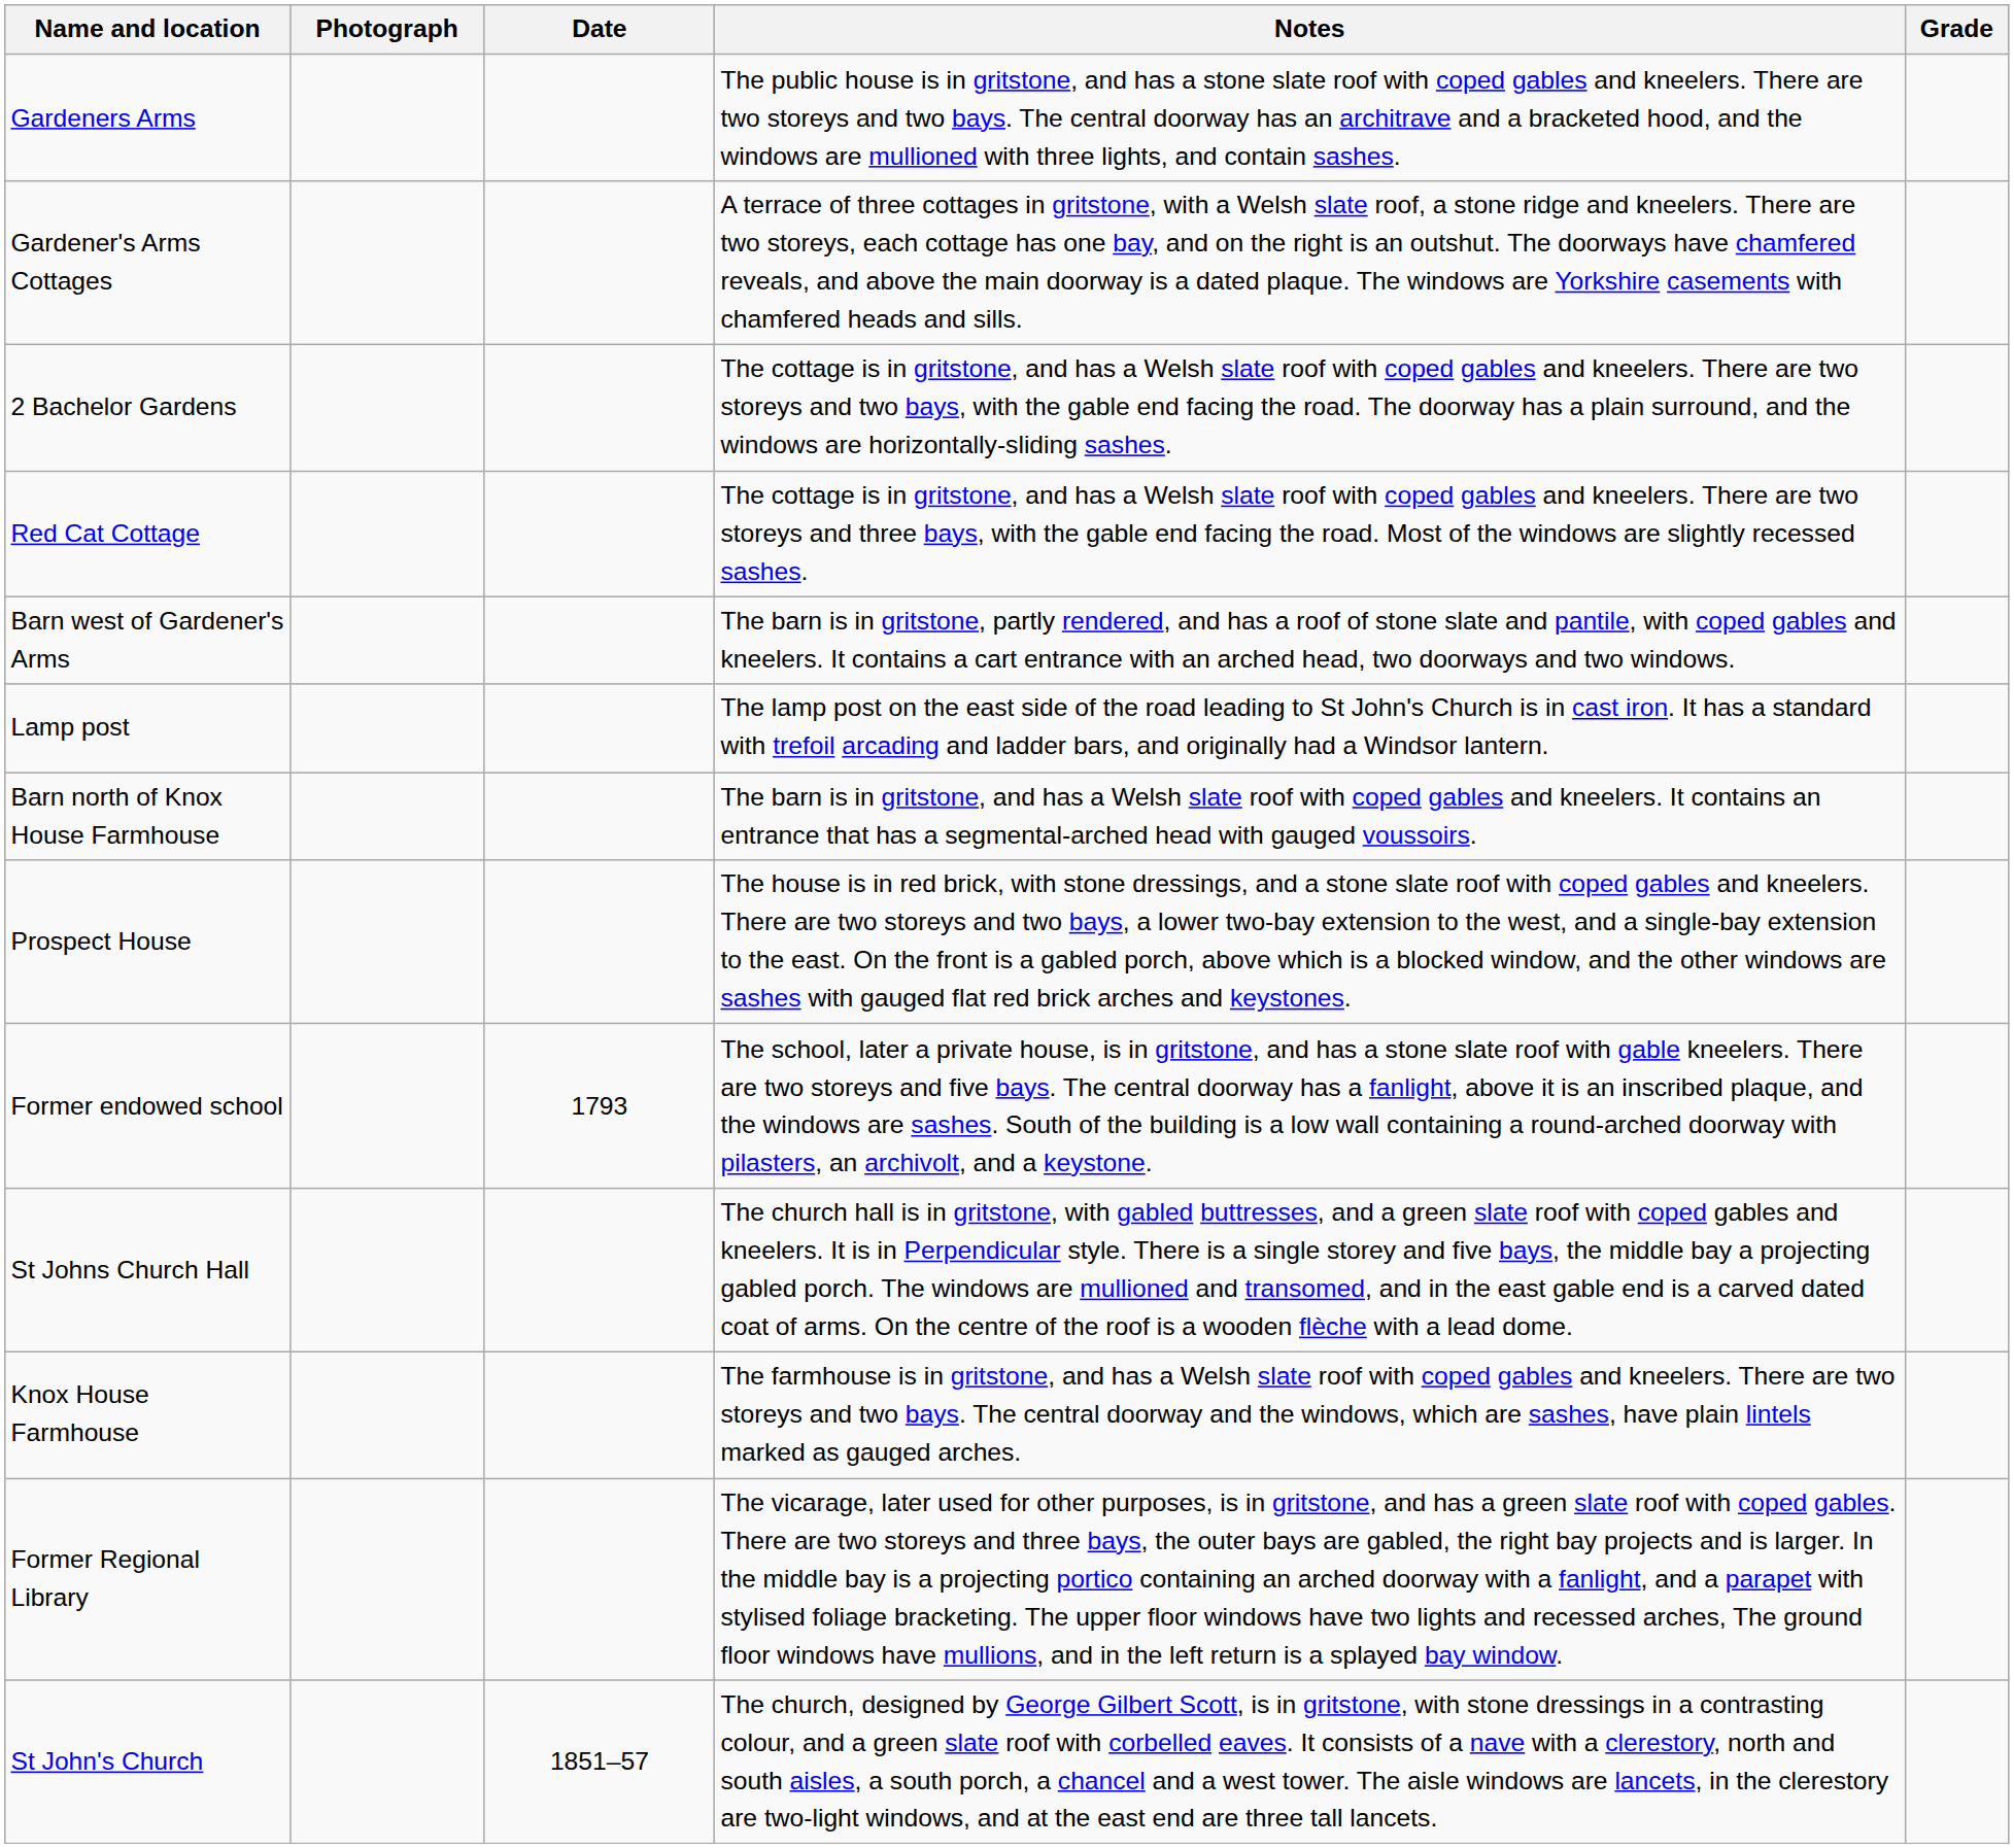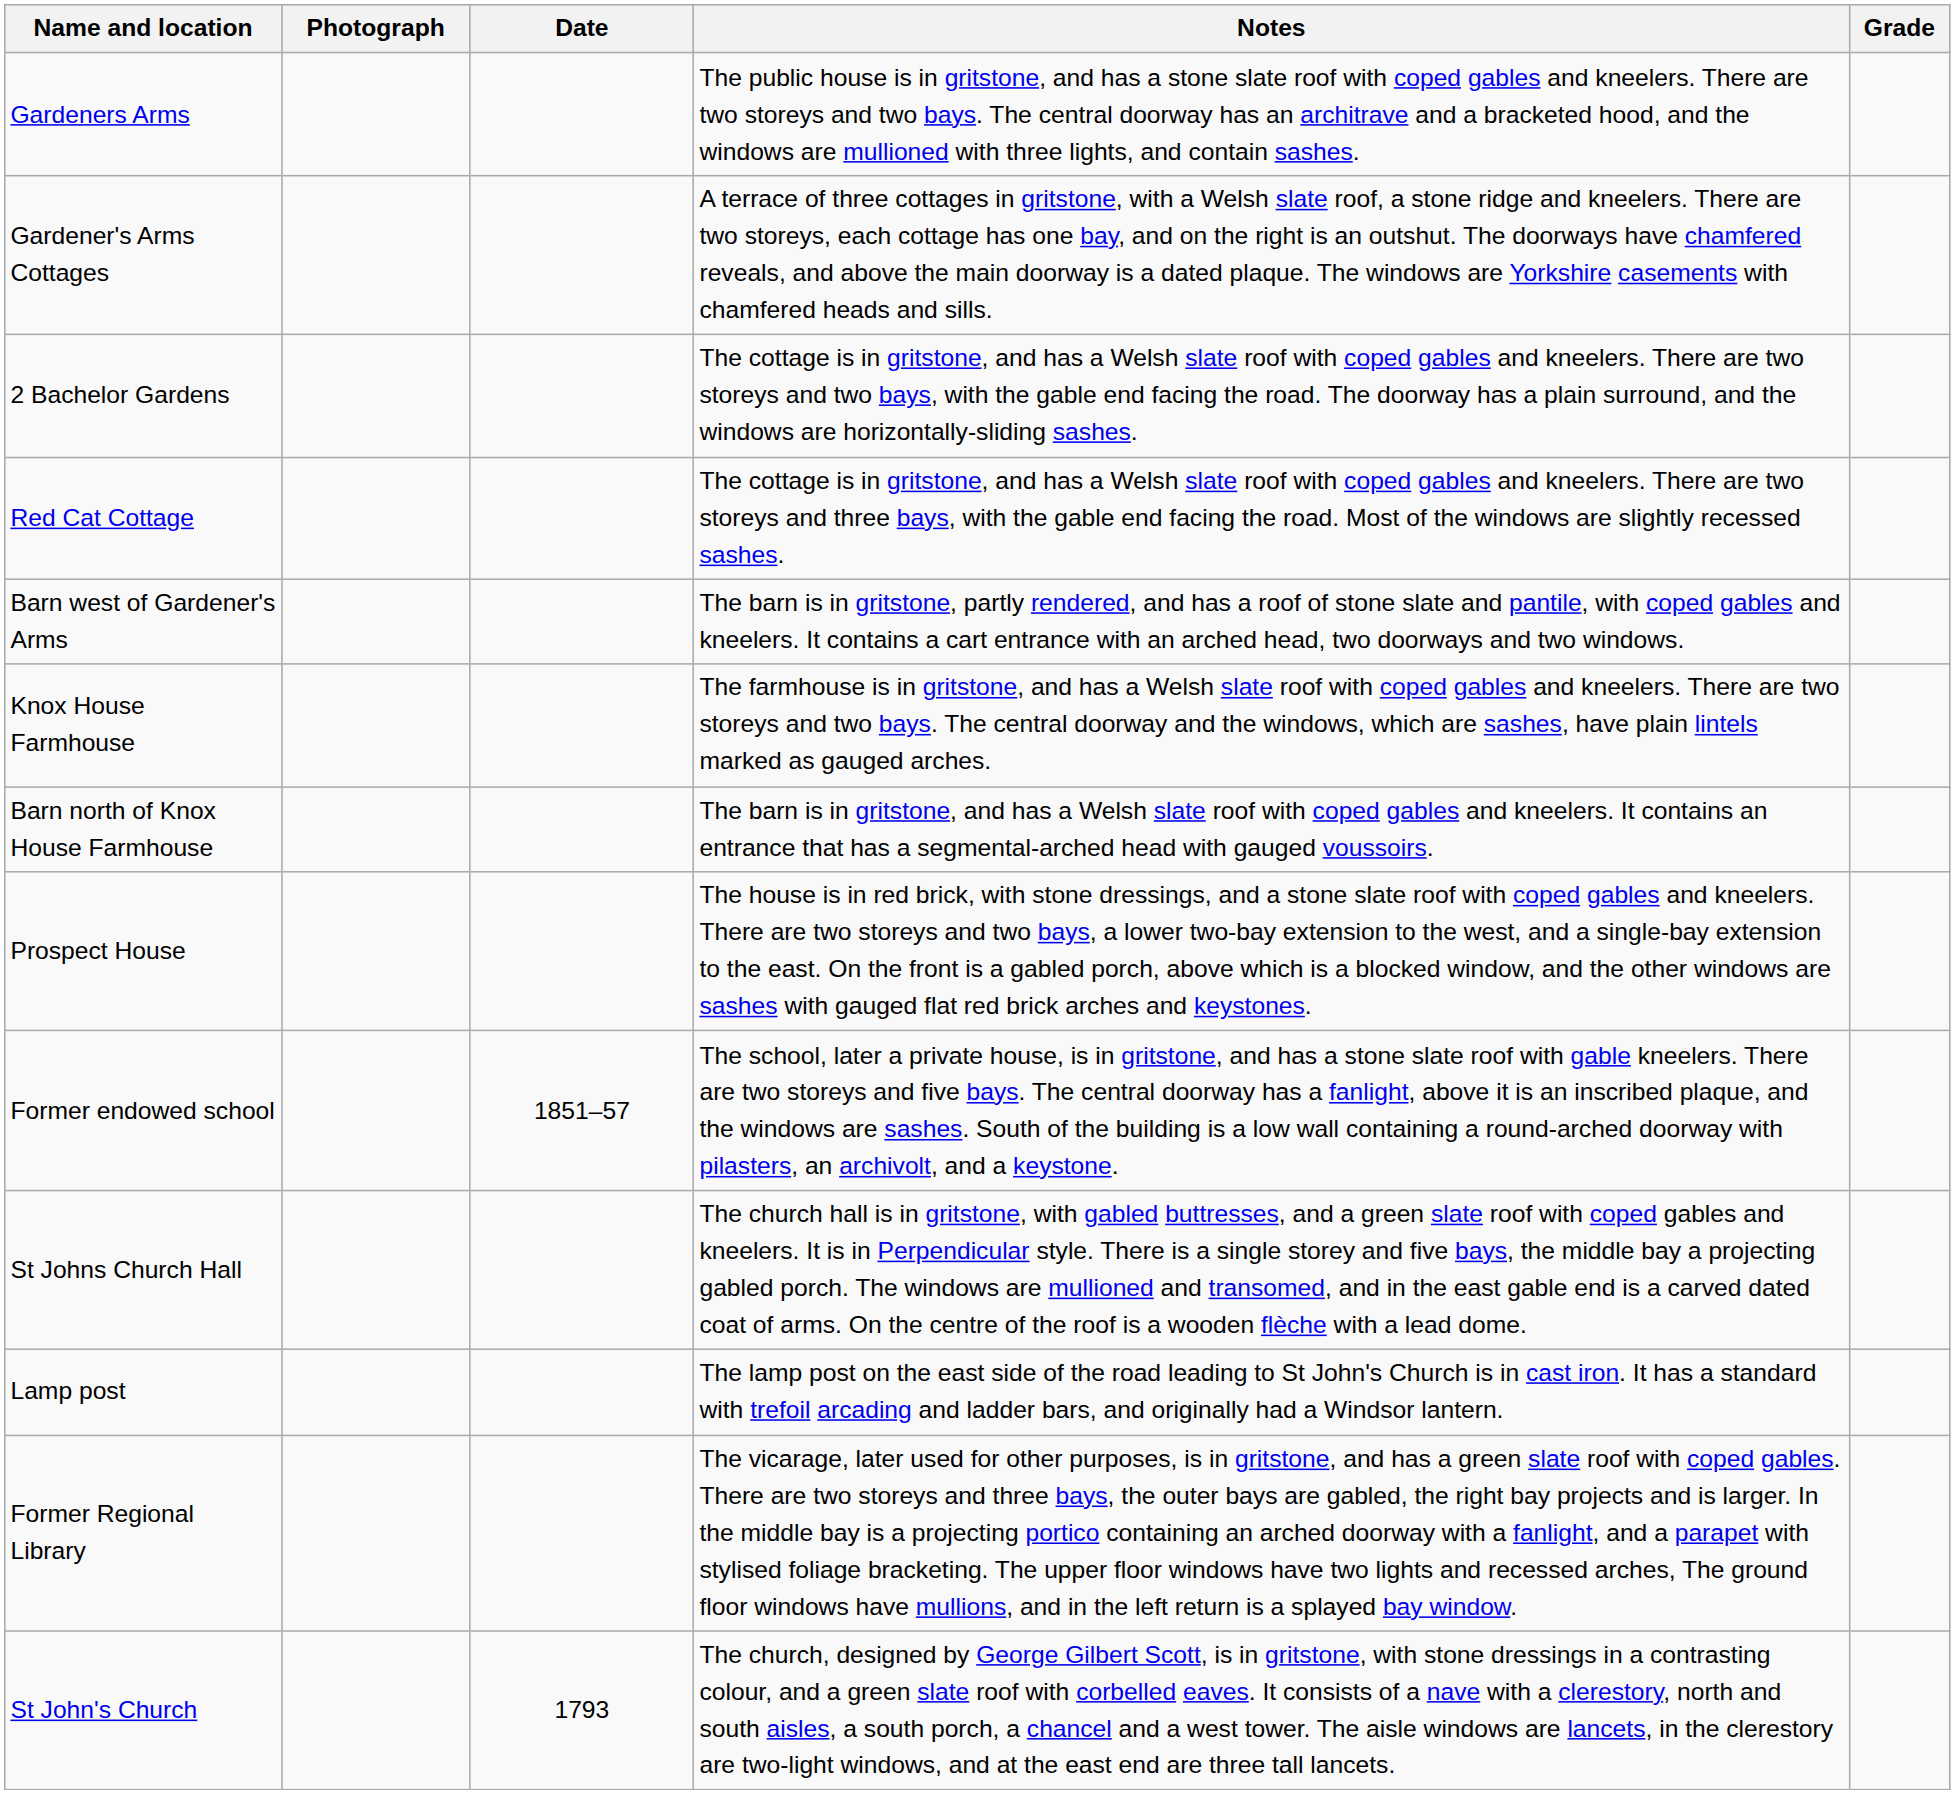 <table class="wikitable sortable plainrowheaders" style="width:100%; border:0; text-align:left; line-height:150%;">
 <tr>
 <th scope="col"  style="width:150px">Name and location</th>
 <th scope="col"  style="width:100px" class="unsortable">Photograph</th>
 <th scope="col"  style="width:120px">Date</th>
 <th scope="col"  style="width:650px" class="unsortable">Notes</th>
 <th scope="col"  style="width:50px">Grade</th>
 </tr>
 <tr>
 <td><a href='#'>Gardeners Arms</a><br><small></small></td>
 <td></td>
 <td align="center"></td>
 <td>The public house is in <a href='#'>gritstone</a>, and has a stone slate roof with <a href='#'>coped</a> <a href='#'>gables</a> and kneelers.  There are two storeys and two <a href='#'>bays</a>.  The central doorway has an <a href='#'>architrave</a> and a bracketed hood, and the windows are <a href='#'>mullioned</a> with three lights, and contain <a href='#'>sashes</a>.</td>
 <td align="center" ></td>
 </tr>
 <tr>
 <td>Gardener's Arms Cottages<br><small></small></td>
 <td></td>
 <td align="center"></td>
 <td>A terrace of three cottages in <a href='#'>gritstone</a>, with a Welsh <a href='#'>slate</a> roof, a stone ridge and kneelers.  There are two storeys, each cottage has one <a href='#'>bay</a>, and on the right is an outshut.  The doorways have <a href='#'>chamfered</a> reveals, and above the main doorway is a dated plaque. The windows are <a href='#'>Yorkshire</a> <a href='#'>casements</a> with chamfered heads and sills.</td>
 <td align="center" ></td>
 </tr>
 <tr>
 <td>2 Bachelor Gardens<br><small></small></td>
 <td></td>
 <td align="center"></td>
 <td>The cottage is in <a href='#'>gritstone</a>, and has a Welsh <a href='#'>slate</a> roof with <a href='#'>coped</a> <a href='#'>gables</a> and kneelers.  There are two storeys and two <a href='#'>bays</a>, with the gable end facing the road.  The doorway has a plain surround, and the windows are horizontally-sliding <a href='#'>sashes</a>.</td>
 <td align="center" ></td>
 </tr>
 <tr>
 <td><a href='#'>Red Cat Cottage</a><br><small></small></td>
 <td></td>
 <td align="center"></td>
 <td>The cottage is in <a href='#'>gritstone</a>, and has a Welsh <a href='#'>slate</a> roof with <a href='#'>coped</a> <a href='#'>gables</a> and kneelers.  There are two storeys and three <a href='#'>bays</a>, with the gable end facing the road.  Most of the windows are slightly recessed <a href='#'>sashes</a>.</td>
 <td align="center" ></td>
 </tr>
 <tr>
 <td>Barn west of Gardener's Arms<br><small></small></td>
 <td></td>
 <td align="center"></td>
 <td>The barn is in <a href='#'>gritstone</a>, partly <a href='#'>rendered</a>, and has a roof of stone slate and <a href='#'>pantile</a>, with <a href='#'>coped</a> <a href='#'>gables</a> and kneelers. It contains a cart entrance with an arched head, two doorways and two windows.</td>
 <td align="center" ></td>
 </tr>
 <tr>
-<td>Lamp post<br><small></small></td>
+<td>Knox House Farmhouse<br><small></small></td>
 <td></td>
 <td align="center"></td>
-<td>The lamp post on the east side of the road leading to St John's Church is in <a href='#'>cast iron</a>.  It has a standard with <a href='#'>trefoil</a> <a href='#'>arcading</a> and ladder bars, and originally had a Windsor lantern.</td>
+<td>The farmhouse is in <a href='#'>gritstone</a>, and has a Welsh <a href='#'>slate</a> roof with <a href='#'>coped</a> <a href='#'>gables</a> and kneelers.  There are two storeys and two <a href='#'>bays</a>.  The central doorway and the windows, which are <a href='#'>sashes</a>, have plain <a href='#'>lintels</a> marked as gauged arches.</td>
 <td align="center" ></td>
 </tr>
 <tr>
 <td>Barn north of Knox House Farmhouse<br><small></small></td>
 <td></td>
 <td align="center"></td>
 <td>The barn is in <a href='#'>gritstone</a>, and has a Welsh <a href='#'>slate</a> roof with <a href='#'>coped</a> <a href='#'>gables</a> and kneelers.  It contains an entrance that has a segmental-arched head with gauged <a href='#'>voussoirs</a>.</td>
 <td align="center" ></td>
 </tr>
 <tr>
 <td>Prospect House<br><small></small></td>
 <td></td>
 <td align="center"></td>
 <td>The house is in red brick, with stone dressings, and a stone slate roof with <a href='#'>coped</a> <a href='#'>gables</a> and kneelers.  There are two storeys and two <a href='#'>bays</a>, a lower two-bay extension to the west, and a single-bay extension to the east.  On the front is a gabled porch, above which is a blocked window, and the other windows are <a href='#'>sashes</a> with gauged flat red brick arches and <a href='#'>keystones</a>.</td>
 <td align="center" ></td>
 </tr>
 <tr>
 <td>Former endowed school<br><small></small></td>
 <td></td>
-<td align="center">1793</td>
+<td align="center">1851–57</td>
 <td>The school, later a private house, is in <a href='#'>gritstone</a>, and has a stone slate roof with <a href='#'>gable</a> kneelers.  There are two storeys and five <a href='#'>bays</a>.  The central doorway has a <a href='#'>fanlight</a>, above it is an inscribed plaque, and the windows are <a href='#'>sashes</a>.  South of the building is  a low wall containing a round-arched doorway with <a href='#'>pilasters</a>, an <a href='#'>archivolt</a>, and a <a href='#'>keystone</a>.</td>
 <td align="center" ></td>
 </tr>
 <tr>
 <td>St Johns Church Hall<br><small></small></td>
 <td></td>
 <td align="center"></td>
 <td>The church hall is in <a href='#'>gritstone</a>, with <a href='#'>gabled</a> <a href='#'>buttresses</a>, and a green <a href='#'>slate</a> roof with <a href='#'>coped</a> gables and kneelers.  It is in <a href='#'>Perpendicular</a> style.  There is a single storey and five <a href='#'>bays</a>, the middle bay a projecting gabled porch.  The windows are <a href='#'>mullioned</a> and <a href='#'>transomed</a>, and in the east gable end is a carved dated coat of arms.  On the centre of the roof is a wooden <a href='#'>flèche</a> with a lead dome.</td>
 <td align="center" ></td>
 </tr>
 <tr>
-<td>Knox House Farmhouse<br><small></small></td>
+<td>Lamp post<br><small></small></td>
 <td></td>
 <td align="center"></td>
-<td>The farmhouse is in <a href='#'>gritstone</a>, and has a Welsh <a href='#'>slate</a> roof with <a href='#'>coped</a> <a href='#'>gables</a> and kneelers.  There are two storeys and two <a href='#'>bays</a>.  The central doorway and the windows, which are <a href='#'>sashes</a>, have plain <a href='#'>lintels</a> marked as gauged arches.</td>
+<td>The lamp post on the east side of the road leading to St John's Church is in <a href='#'>cast iron</a>.  It has a standard with <a href='#'>trefoil</a> <a href='#'>arcading</a> and ladder bars, and originally had a Windsor lantern.</td>
 <td align="center" ></td>
 </tr>
 <tr>
 <td>Former Regional Library<br><small></small></td>
 <td></td>
 <td align="center"></td>
 <td>The vicarage, later used for other purposes, is in <a href='#'>gritstone</a>, and has a green <a href='#'>slate</a> roof with <a href='#'>coped</a> <a href='#'>gables</a>.  There are two storeys and three <a href='#'>bays</a>, the outer bays are gabled, the right bay projects and is larger.  In the middle bay is a projecting <a href='#'>portico</a> containing an arched doorway with a <a href='#'>fanlight</a>, and a <a href='#'>parapet</a> with stylised foliage bracketing.  The upper floor windows have two lights and recessed arches, The ground floor windows have <a href='#'>mullions</a>, and in the left return is a splayed <a href='#'>bay window</a>.</td>
 <td align="center" ></td>
 </tr>
 <tr>
 <td><a href='#'>St John's Church</a><br><small></small></td>
 <td></td>
-<td align="center">1851–57</td>
+<td align="center">1793</td>
 <td>The church, designed by <a href='#'>George Gilbert Scott</a>, is in <a href='#'>gritstone</a>, with stone dressings in a contrasting colour, and a green <a href='#'>slate</a> roof with <a href='#'>corbelled</a> <a href='#'>eaves</a>.  It consists of a <a href='#'>nave</a> with a <a href='#'>clerestory</a>, north and south <a href='#'>aisles</a>, a south porch, a <a href='#'>chancel</a> and a west tower.  The aisle windows are <a href='#'>lancets</a>, in the clerestory are two-light windows, and at the east end are three tall lancets.</td>
 <td align="center" ></td>
 </tr>
 <tr>
 </tr>
 </table>
